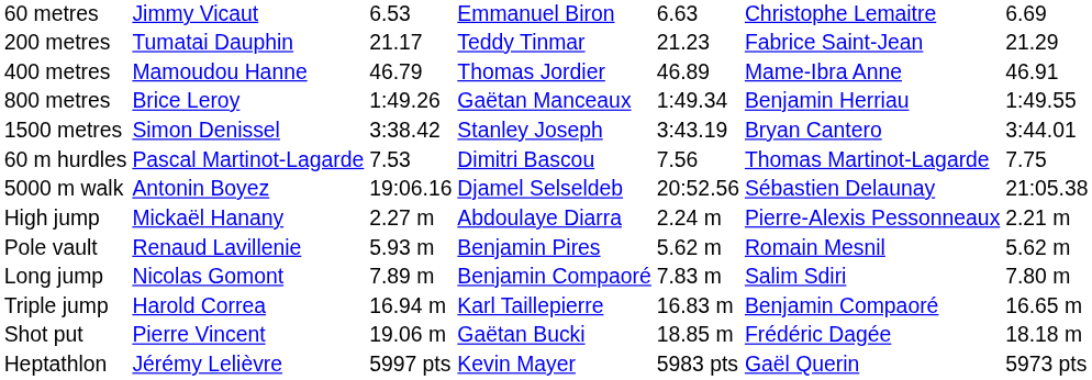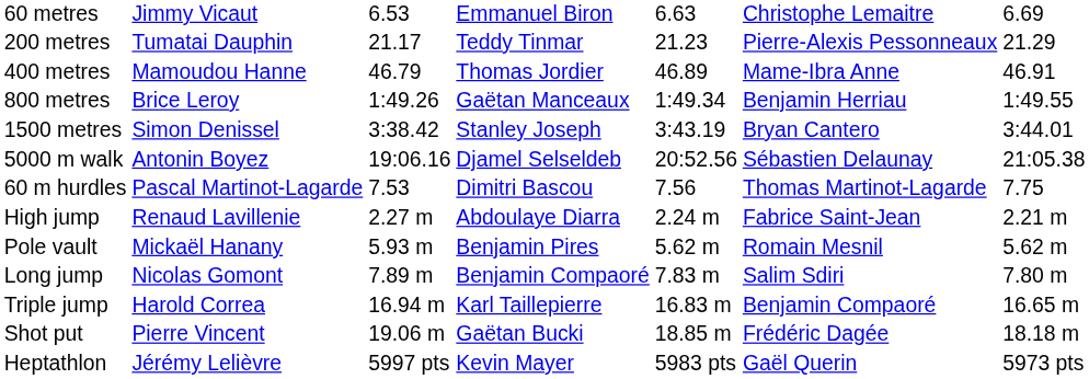 <table>
 <tr>
 <td>60 metres</td>
 <td><a href='#'>Jimmy Vicaut</a></td>
 <td>6.53</td>
 <td><a href='#'>Emmanuel Biron</a></td>
 <td>6.63</td>
 <td><a href='#'>Christophe Lemaitre</a></td>
 <td>6.69</td>
 </tr>
 <tr>
 <td>200 metres</td>
 <td><a href='#'>Tumatai Dauphin</a></td>
 <td>21.17</td>
 <td><a href='#'>Teddy Tinmar</a></td>
 <td>21.23</td>
-<td><a href='#'>Fabrice Saint-Jean</a></td>
+<td><a href='#'>Pierre-Alexis Pessonneaux</a></td>
 <td>21.29</td>
 </tr>
 <tr>
 <td>400 metres</td>
 <td><a href='#'>Mamoudou Hanne</a></td>
 <td>46.79</td>
 <td><a href='#'>Thomas Jordier</a></td>
 <td>46.89</td>
 <td><a href='#'>Mame-Ibra Anne</a></td>
 <td>46.91</td>
 </tr>
 <tr>
 <td>800 metres</td>
 <td><a href='#'>Brice Leroy</a></td>
 <td>1:49.26</td>
 <td><a href='#'>Gaëtan Manceaux</a></td>
 <td>1:49.34</td>
 <td><a href='#'>Benjamin Herriau</a></td>
 <td>1:49.55</td>
 </tr>
 <tr>
 <td>1500 metres</td>
 <td><a href='#'>Simon Denissel</a></td>
 <td>3:38.42</td>
 <td><a href='#'>Stanley Joseph</a></td>
 <td>3:43.19</td>
 <td><a href='#'>Bryan Cantero</a></td>
 <td>3:44.01</td>
 </tr>
 <tr>
+<td>5000 m walk</td>
+<td><a href='#'>Antonin Boyez</a></td>
+<td>19:06.16</td>
+<td><a href='#'>Djamel Selseldeb</a></td>
+<td>20:52.56</td>
+<td><a href='#'>Sébastien Delaunay</a></td>
+<td>21:05.38</td>
+</tr>
+<tr>
 <td>60 m hurdles</td>
 <td><a href='#'>Pascal Martinot-Lagarde</a></td>
 <td>7.53</td>
 <td><a href='#'>Dimitri Bascou</a></td>
 <td>7.56</td>
 <td><a href='#'>Thomas Martinot-Lagarde</a></td>
 <td>7.75</td>
 </tr>
 <tr>
-<td>5000 m walk</td>
-<td><a href='#'>Antonin Boyez</a></td>
-<td>19:06.16</td>
-<td><a href='#'>Djamel Selseldeb</a></td>
-<td>20:52.56</td>
-<td><a href='#'>Sébastien Delaunay</a></td>
-<td>21:05.38</td>
-</tr>
-<tr>
 <td>High jump</td>
-<td><a href='#'>Mickaël Hanany</a></td>
+<td><a href='#'>Renaud Lavillenie</a></td>
 <td>2.27 m</td>
 <td><a href='#'>Abdoulaye Diarra</a></td>
 <td>2.24 m</td>
-<td><a href='#'>Pierre-Alexis Pessonneaux</a></td>
+<td><a href='#'>Fabrice Saint-Jean</a></td>
 <td>2.21 m</td>
 </tr>
 <tr>
 <td>Pole vault</td>
-<td><a href='#'>Renaud Lavillenie</a></td>
+<td><a href='#'>Mickaël Hanany</a></td>
 <td>5.93 m </td>
 <td><a href='#'>Benjamin Pires</a></td>
 <td>5.62 m</td>
 <td><a href='#'>Romain Mesnil</a></td>
 <td>5.62 m</td>
 </tr>
 <tr>
 <td>Long jump</td>
 <td><a href='#'>Nicolas Gomont</a></td>
 <td>7.89 m</td>
 <td><a href='#'>Benjamin Compaoré</a></td>
 <td>7.83 m</td>
 <td><a href='#'>Salim Sdiri</a></td>
 <td>7.80 m</td>
 </tr>
 <tr>
 <td>Triple jump</td>
 <td><a href='#'>Harold Correa</a></td>
 <td>16.94 m</td>
 <td><a href='#'>Karl Taillepierre</a></td>
 <td>16.83 m</td>
 <td><a href='#'>Benjamin Compaoré</a></td>
 <td>16.65 m</td>
 </tr>
 <tr>
 <td>Shot put</td>
 <td><a href='#'>Pierre Vincent</a></td>
 <td>19.06 m</td>
 <td><a href='#'>Gaëtan Bucki</a></td>
 <td>18.85 m</td>
 <td><a href='#'>Frédéric Dagée</a></td>
 <td>18.18 m</td>
 </tr>
 <tr>
 <td>Heptathlon</td>
 <td><a href='#'>Jérémy Lelièvre</a></td>
 <td>5997 pts</td>
 <td><a href='#'>Kevin Mayer</a></td>
 <td>5983 pts</td>
 <td><a href='#'>Gaël Querin</a></td>
 <td>5973 pts</td>
 </tr>
 </table>
